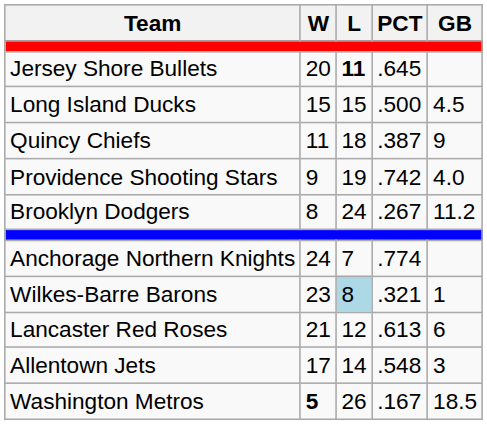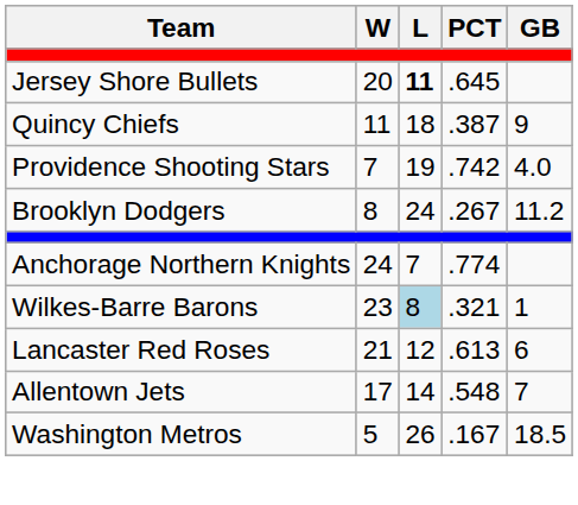 <table class="wikitable" style="font-size:90%">
 <tr>
 <th>Team</th>
 <th>W</th>
 <th>L</th>
 <th>PCT</th>
 <th>GB</th>
 </tr>
 <tr>
 <th style="background:red" colspan="5"></th>
 </tr>
 <tr>
 <td>Jersey Shore Bullets</td>
 <td>20</td>
 <td><strong>11</strong></td>
 <td>.645</td>
 <td></td>
 </tr>
 <tr>
-<td>Long Island Ducks</td>
-<td>15</td>
-<td>15</td>
-<td>.500</td>
-<td>4.5</td>
-</tr>
-<tr>
 <td>Quincy Chiefs</td>
 <td>11</td>
 <td>18</td>
 <td>.387</td>
 <td>9</td>
 </tr>
 <tr>
 <td>Providence Shooting Stars</td>
-<td>9</td>
+<td>7</td>
 <td>19</td>
 <td>.742</td>
 <td>4.0</td>
 </tr>
 <tr>
 <td>Brooklyn Dodgers</td>
 <td>8</td>
 <td>24</td>
 <td>.267</td>
 <td>11.2</td>
 </tr>
 <tr>
 <th style="background:blue" colspan="5"></th>
 </tr>
 <tr>
 <td>Anchorage Northern Knights</td>
 <td>24</td>
 <td>7</td>
 <td>.774</td>
 <td></td>
 </tr>
 <tr>
 <td>Wilkes-Barre Barons</td>
 <td>23</td>
 <td style="background: lightblue;">8</td>
 <td>.321</td>
 <td>1</td>
 </tr>
 <tr>
 <td>Lancaster Red Roses</td>
 <td>21</td>
 <td>12</td>
 <td>.613</td>
 <td>6</td>
 </tr>
 <tr>
 <td>Allentown Jets</td>
 <td>17</td>
 <td>14</td>
 <td>.548</td>
-<td>3</td>
+<td>7</td>
 </tr>
 <tr>
 <td>Washington Metros</td>
-<td><strong>5</strong></td>
+<td>5</td>
 <td>26</td>
 <td>.167</td>
 <td>18.5</td>
 </tr>
 </table>
